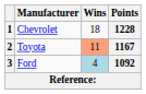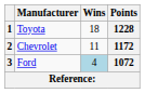 <table class="wikitable" style="font-size:85%; text-align:center;">
 <tr>
 <th></th>
 <th>Manufacturer</th>
 <th>Wins</th>
 <th>Points</th>
 </tr>
 <tr>
 <th>1</th>
-<td align=left><a href='#'>Chevrolet</a></td>
+<td align=left><a href='#'>Toyota</a></td>
 <td>18</td>
 <th>1228</th>
 </tr>
 <tr>
 <th>2</th>
-<td align=left><a href='#'>Toyota</a></td>
-<td style="background: lightsalmon;">11</td>
-<th>1167</th>
+<td align=left><a href='#'>Chevrolet</a></td>
+<td>11</td>
+<th>1172</th>
 </tr>
 <tr>
 <th>3</th>
 <td align=left><a href='#'>Ford</a></td>
 <td style="background: lightblue;">4</td>
-<th>1092</th>
+<th>1072</th>
 </tr>
 <tr>
 <th colspan="34">Reference:</th>
 </tr>
 </table>
